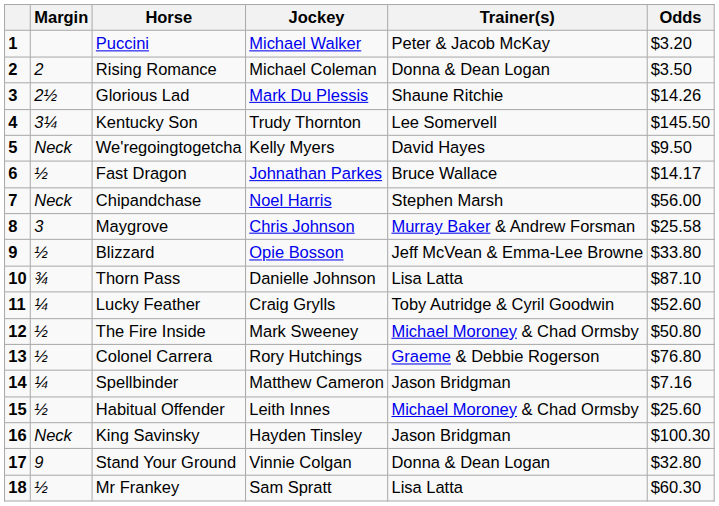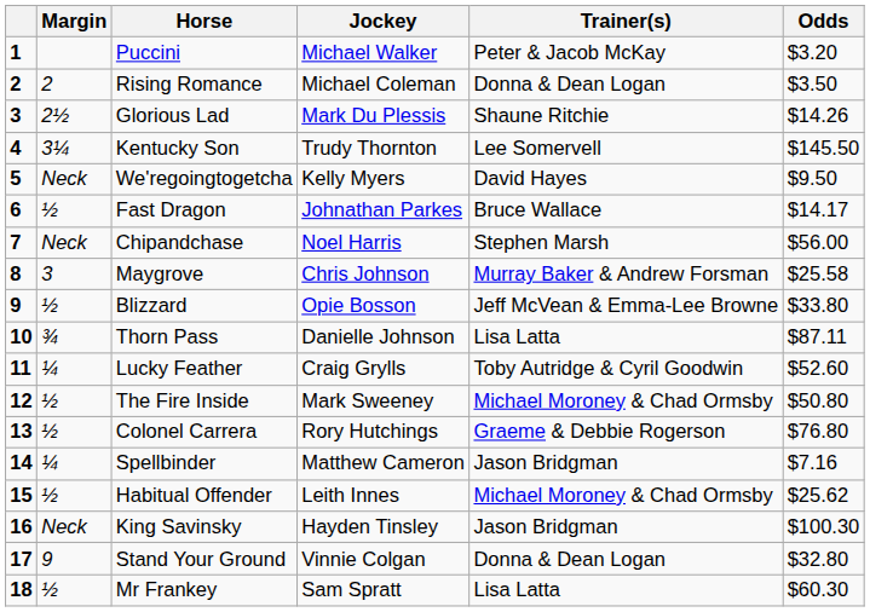 <table class="wikitable sortable">
 <tr>
 <th></th>
 <th>Margin</th>
 <th>Horse</th>
 <th>Jockey</th>
 <th>Trainer(s)</th>
 <th>Odds</th>
 </tr>
 <tr>
 <td><strong>1</strong></td>
 <td></td>
 <td><a href='#'>Puccini</a></td>
 <td><a href='#'>Michael Walker</a></td>
 <td>Peter & Jacob McKay</td>
 <td>$3.20</td>
 </tr>
 <tr>
 <td><strong>2</strong></td>
 <td><em>2</em></td>
 <td>Rising Romance</td>
 <td>Michael Coleman</td>
 <td>Donna & Dean Logan</td>
 <td>$3.50</td>
 </tr>
 <tr>
 <td><strong>3</strong></td>
 <td><em>2½</em></td>
 <td>Glorious Lad</td>
 <td><a href='#'>Mark Du Plessis</a></td>
 <td>Shaune Ritchie</td>
 <td>$14.26</td>
 </tr>
 <tr>
 <td><strong>4</strong></td>
 <td><em>3¼</em></td>
 <td>Kentucky Son</td>
 <td>Trudy Thornton</td>
 <td>Lee Somervell</td>
 <td>$145.50</td>
 </tr>
 <tr>
 <td><strong>5</strong></td>
 <td><em>Neck</em></td>
 <td>We'regoingtogetcha</td>
 <td>Kelly Myers</td>
 <td>David Hayes</td>
 <td>$9.50</td>
 </tr>
 <tr>
 <td><strong>6</strong></td>
 <td><em>½</em></td>
 <td>Fast Dragon</td>
 <td><a href='#'>Johnathan Parkes</a></td>
 <td>Bruce Wallace</td>
 <td>$14.17</td>
 </tr>
 <tr>
 <td><strong>7</strong></td>
 <td><em>Neck</em></td>
 <td>Chipandchase</td>
 <td><a href='#'>Noel Harris</a></td>
 <td>Stephen Marsh</td>
 <td>$56.00</td>
 </tr>
 <tr>
 <td><strong>8</strong></td>
 <td><em>3</em></td>
 <td>Maygrove</td>
 <td><a href='#'>Chris Johnson</a></td>
 <td><a href='#'>Murray Baker</a> & Andrew Forsman</td>
 <td>$25.58</td>
 </tr>
 <tr>
 <td><strong>9</strong></td>
 <td><em>½</em></td>
 <td>Blizzard</td>
 <td><a href='#'>Opie Bosson</a></td>
 <td>Jeff McVean & Emma-Lee Browne</td>
 <td>$33.80</td>
 </tr>
 <tr>
 <td><strong>10</strong></td>
 <td><em>¾</em></td>
 <td>Thorn Pass</td>
 <td>Danielle Johnson</td>
 <td>Lisa Latta</td>
-<td>$87.10</td>
+<td>$87.11</td>
 </tr>
 <tr>
 <td><strong>11</strong></td>
 <td><em>¼</em></td>
 <td>Lucky Feather</td>
 <td>Craig Grylls</td>
 <td>Toby Autridge & Cyril Goodwin</td>
 <td>$52.60</td>
 </tr>
 <tr>
 <td><strong>12</strong></td>
 <td><em>½</em></td>
 <td>The Fire Inside</td>
 <td>Mark Sweeney</td>
 <td><a href='#'>Michael Moroney</a> & Chad Ormsby</td>
 <td>$50.80</td>
 </tr>
 <tr>
 <td><strong>13</strong></td>
 <td><em>½</em></td>
 <td>Colonel Carrera</td>
 <td>Rory Hutchings</td>
 <td><a href='#'>Graeme</a> & Debbie Rogerson</td>
 <td>$76.80</td>
 </tr>
 <tr>
 <td><strong>14</strong></td>
 <td><em>¼</em></td>
 <td>Spellbinder</td>
 <td>Matthew Cameron</td>
 <td>Jason Bridgman</td>
 <td>$7.16</td>
 </tr>
 <tr>
 <td><strong>15</strong></td>
 <td><em>½</em></td>
 <td>Habitual Offender</td>
 <td>Leith Innes</td>
 <td><a href='#'>Michael Moroney</a> & Chad Ormsby</td>
-<td>$25.60</td>
+<td>$25.62</td>
 </tr>
 <tr>
 <td><strong>16</strong></td>
 <td><em>Neck</em></td>
 <td>King Savinsky</td>
 <td>Hayden Tinsley</td>
 <td>Jason Bridgman</td>
 <td>$100.30</td>
 </tr>
 <tr>
 <td><strong>17</strong></td>
 <td><em>9</em></td>
 <td>Stand Your Ground</td>
 <td>Vinnie Colgan</td>
 <td>Donna & Dean Logan</td>
 <td>$32.80</td>
 </tr>
 <tr>
 <td><strong>18</strong></td>
 <td><em>½</em></td>
 <td>Mr Frankey</td>
 <td>Sam Spratt</td>
 <td>Lisa Latta</td>
 <td>$60.30</td>
 </tr>
 </table>
